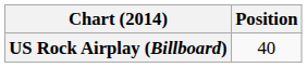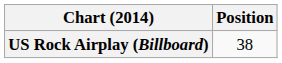 <table class="wikitable sortable plainrowheaders" style="text-align:center">
 <tr>
 <th scope="col">Chart (2014)</th>
 <th scope="col">Position</th>
 </tr>
 <tr>
 <th scope="row">US Rock Airplay (<em>Billboard</em>)</th>
-<td>40</td>
+<td>38</td>
 </tr>
 </table>
